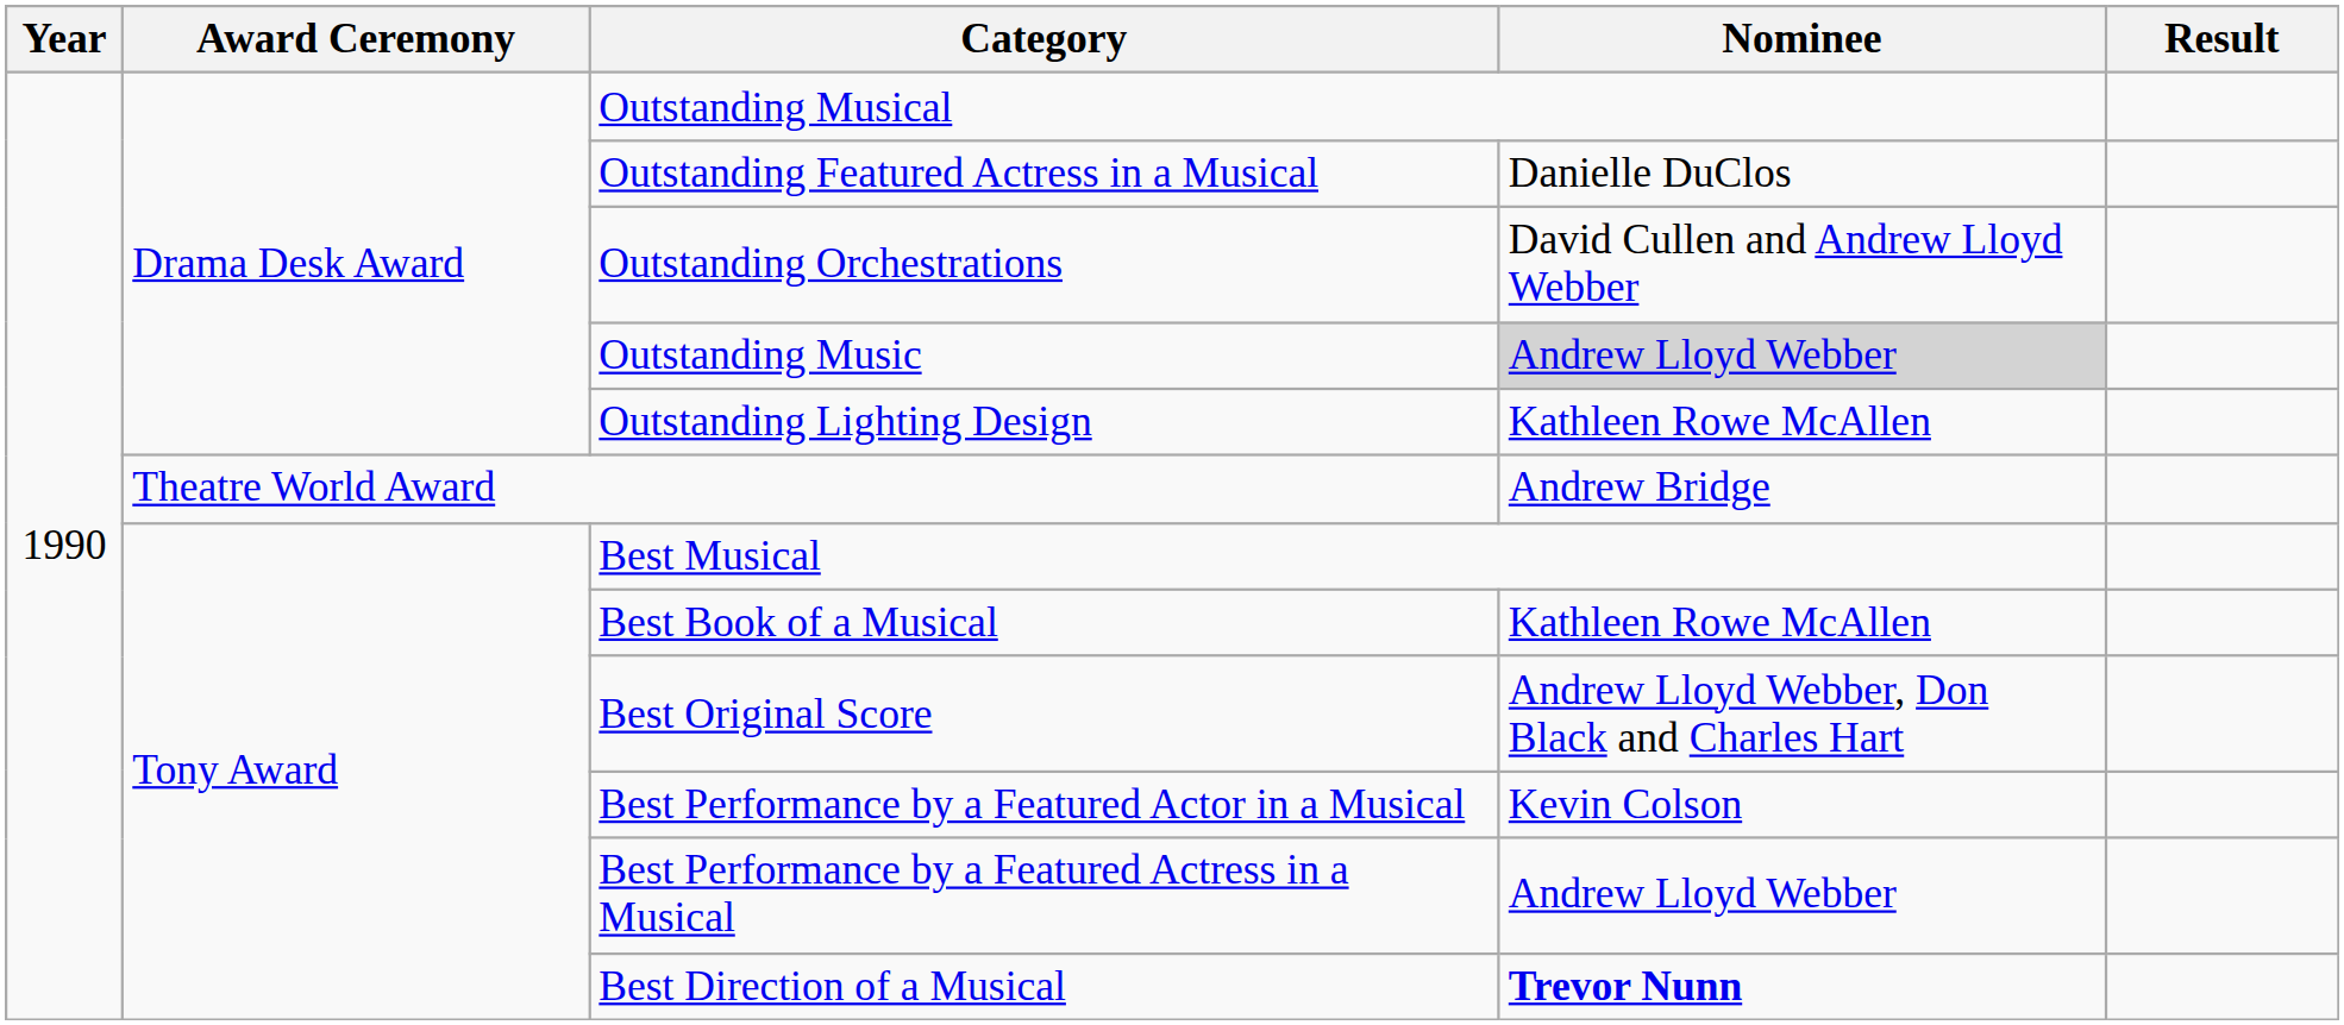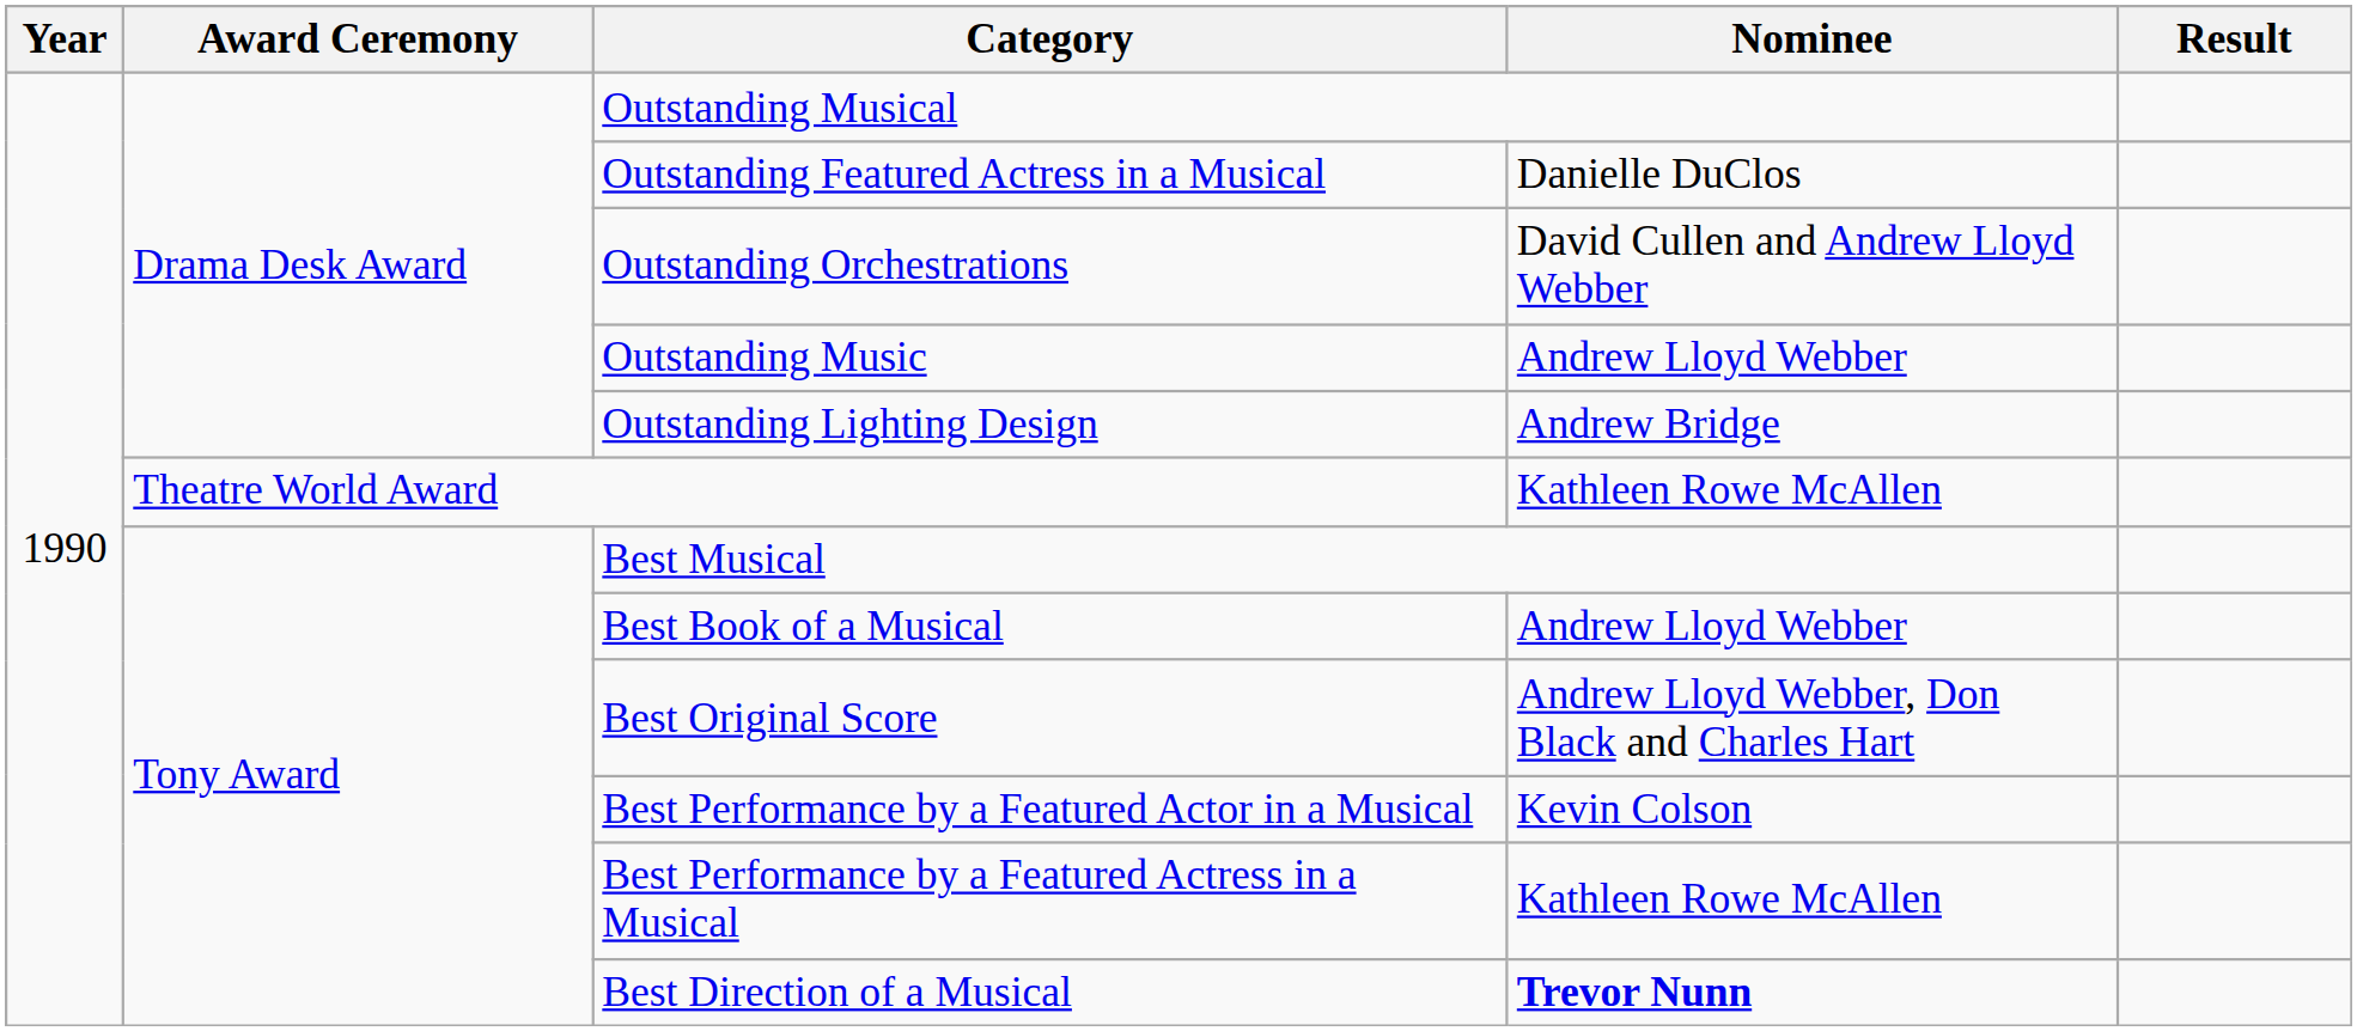 <table class="wikitable" style="width:100%;">
 <tr>
 <th style="width:5%;">Year</th>
 <th style="width:20%;">Award Ceremony</th>
 <th style="width:39%;">Category</th>
 <th style="width:26%;">Nominee</th>
 <th style="width:10%;">Result</th>
 </tr>
 <tr>
 <td rowspan="12" align="center">1990</td>
 <td rowspan="5"><a href='#'>Drama Desk Award</a></td>
 <td colspan="2"><a href='#'>Outstanding Musical</a></td>
 <td></td>
 </tr>
 <tr>
 <td><a href='#'>Outstanding Featured Actress in a Musical</a></td>
 <td>Danielle DuClos</td>
 <td></td>
 </tr>
 <tr>
 <td><a href='#'>Outstanding Orchestrations</a></td>
 <td>David Cullen and <a href='#'>Andrew Lloyd Webber</a></td>
 <td></td>
 </tr>
 <tr>
 <td><a href='#'>Outstanding Music</a></td>
-<td style="background: lightgrey;"><a href='#'>Andrew Lloyd Webber</a></td>
+<td><a href='#'>Andrew Lloyd Webber</a></td>
 <td></td>
 </tr>
 <tr>
 <td><a href='#'>Outstanding Lighting Design</a></td>
-<td><a href='#'>Kathleen Rowe McAllen</a></td>
+<td><a href='#'>Andrew Bridge</a></td>
 <td></td>
 </tr>
 <tr>
 <td colspan="2"><a href='#'>Theatre World Award</a></td>
-<td><a href='#'>Andrew Bridge</a></td>
+<td><a href='#'>Kathleen Rowe McAllen</a></td>
 <td></td>
 </tr>
 <tr>
 <td rowspan="6"><a href='#'>Tony Award</a></td>
 <td colspan="2"><a href='#'>Best Musical</a></td>
 <td></td>
 </tr>
 <tr>
 <td><a href='#'>Best Book of a Musical</a></td>
-<td><a href='#'>Kathleen Rowe McAllen</a></td>
+<td><a href='#'>Andrew Lloyd Webber</a></td>
 <td></td>
 </tr>
 <tr>
 <td><a href='#'>Best Original Score</a></td>
 <td><a href='#'>Andrew Lloyd Webber</a>, <a href='#'>Don Black</a> and <a href='#'>Charles Hart</a></td>
 <td></td>
 </tr>
 <tr>
 <td><a href='#'>Best Performance by a Featured Actor in a Musical</a></td>
 <td><a href='#'>Kevin Colson</a></td>
 <td></td>
 </tr>
 <tr>
 <td><a href='#'>Best Performance by a Featured Actress in a Musical</a></td>
-<td><a href='#'>Andrew Lloyd Webber</a></td>
+<td><a href='#'>Kathleen Rowe McAllen</a></td>
 <td></td>
 </tr>
 <tr>
 <td><a href='#'>Best Direction of a Musical</a></td>
 <td><strong><a href='#'>Trevor Nunn</a></strong></td>
 <td></td>
 </tr>
 </table>
